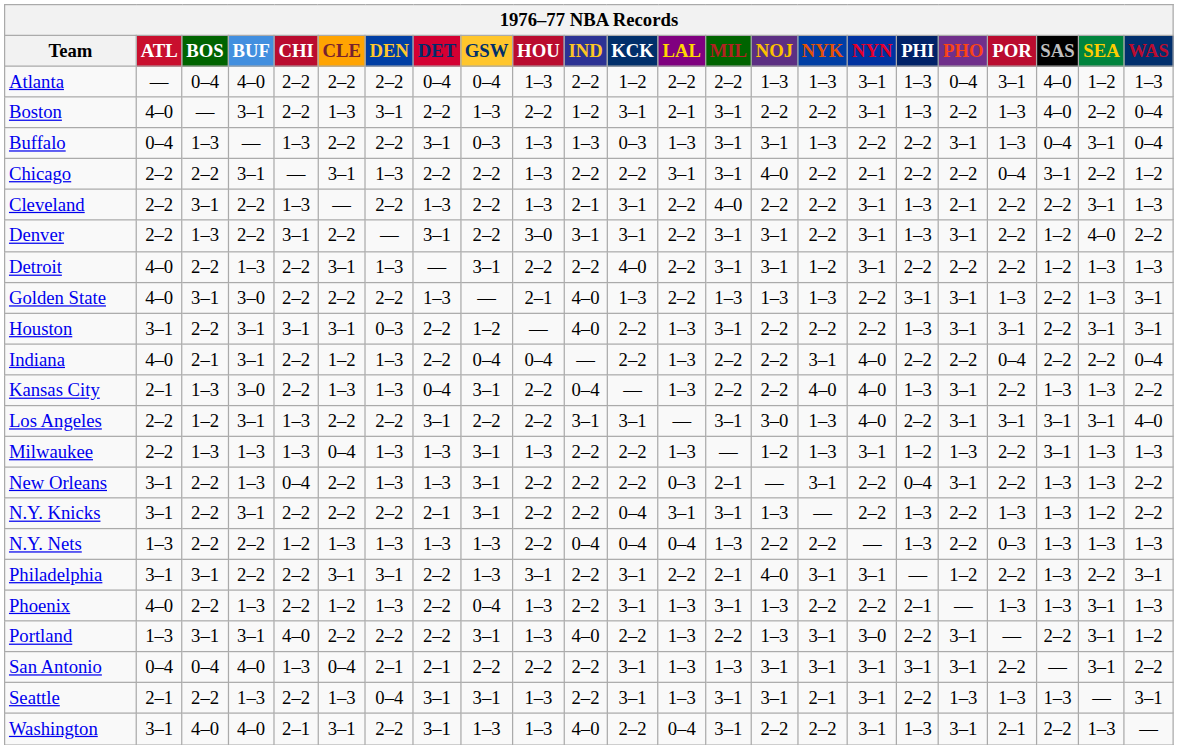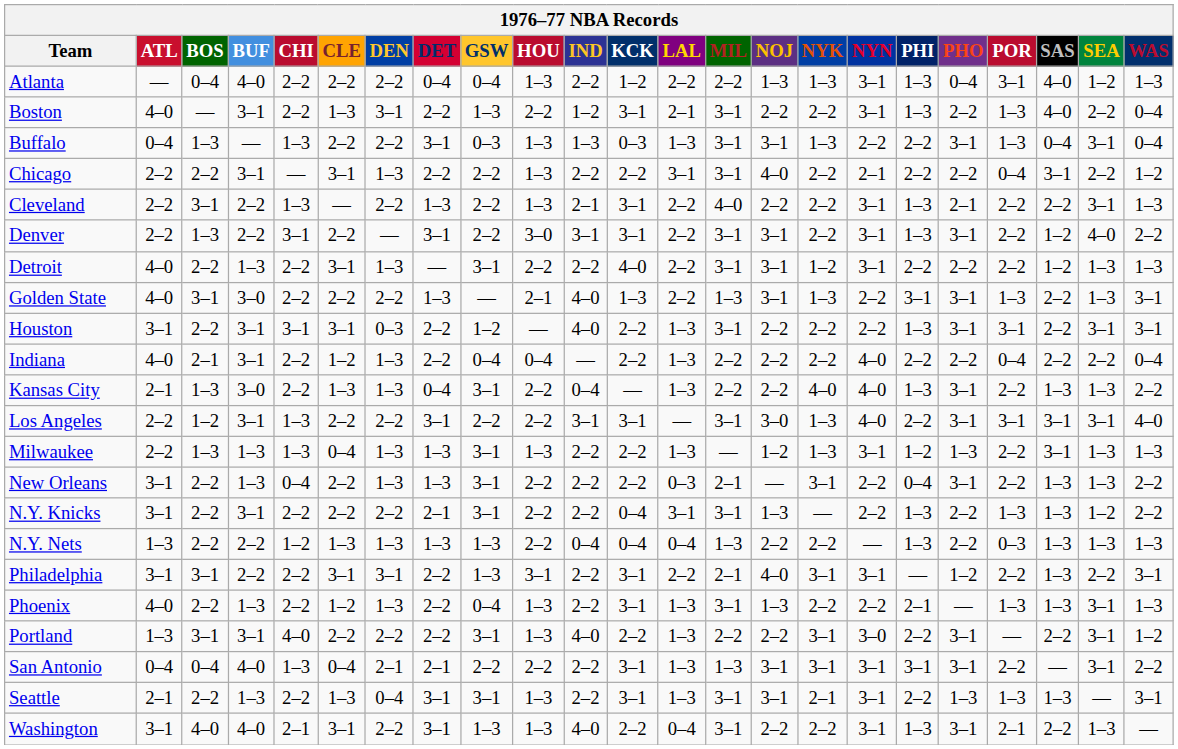 <table class="wikitable" style="font-size:95%; text-align:center;">
 <tr>
 <th colspan=23>1976–77 NBA Records</th>
 </tr>
 <tr>
 <th width=100>Team</th>
 <th style="background:#C90F2E;color:#FFFFFF;width=35">ATL</th>
 <th style="background:#006400;color:#FFFFFF;width=35">BOS</th>
 <th style="background:#428FDF;color:#FFFFFF;width=35">BUF</th>
 <th style="background:#BA0C2F;color:#FFFFFF;width=35">CHI</th>
 <th style="background:#FFA402;color:#77222F;width=35">CLE</th>
 <th style="background:#003EA4;color:#FFC72D;width=35">DEN</th>
 <th style="background:#D40032;color:#012D6C;width=35">DET</th>
 <th style="background:#FFC62C;color:#012F6B;width=35">GSW</th>
 <th style="background:#BA0C2F;color:#FFFFFF;width=35">HOU</th>
 <th style="background:#2C3294;color:#FCC624;width=35">IND</th>
 <th style="background:#012F6B;color:#FFFFFF;width=35">KCK</th>
 <th style="background:#800080;color:#FFD700;width=35">LAL</th>
 <th style="background:#006400;color:#B22222;width=35">MIL</th>
 <th style="background:#5C2F83;color:#FCC200;width=35">NOJ</th>
 <th style="background:#003EA4;color:#E35208;width=35">NYK</th>
 <th style="background:#0032A1;color:#E5002B;width=35">NYN</th>
 <th style="background:#012268;color:#FFFFFF;width=35">PHI</th>
 <th style="background:#702F8B;color:#FA4417;width=35">PHO</th>
 <th style="background:#BA0C2F;color:#FFFFFF;width=35">POR</th>
 <th style="background:#000000;color:#C0C0C0;width=35">SAS</th>
 <th style="background:#00843D;color:#FFCD01;width=35">SEA</th>
 <th style="background:#012F6D;color:#BA0C2F;width=35">WAS</th>
 </tr>
 <tr>
 <td style="text-align:left;"><a href='#'>Atlanta</a></td>
 <td>—</td>
 <td>0–4</td>
 <td>4–0</td>
 <td>2–2</td>
 <td>2–2</td>
 <td>2–2</td>
 <td>0–4</td>
 <td>0–4</td>
 <td>1–3</td>
 <td>2–2</td>
 <td>1–2</td>
 <td>2–2</td>
 <td>2–2</td>
 <td>1–3</td>
 <td>1–3</td>
 <td>3–1</td>
 <td>1–3</td>
 <td>0–4</td>
 <td>3–1</td>
 <td>4–0</td>
 <td>1–2</td>
 <td>1–3</td>
 </tr>
 <tr>
 <td style="text-align:left;"><a href='#'>Boston</a></td>
 <td>4–0</td>
 <td>—</td>
 <td>3–1</td>
 <td>2–2</td>
 <td>1–3</td>
 <td>3–1</td>
 <td>2–2</td>
 <td>1–3</td>
 <td>2–2</td>
 <td>1–2</td>
 <td>3–1</td>
 <td>2–1</td>
 <td>3–1</td>
 <td>2–2</td>
 <td>2–2</td>
 <td>3–1</td>
 <td>1–3</td>
 <td>2–2</td>
 <td>1–3</td>
 <td>4–0</td>
 <td>2–2</td>
 <td>0–4</td>
 </tr>
 <tr>
 <td style="text-align:left;"><a href='#'>Buffalo</a></td>
 <td>0–4</td>
 <td>1–3</td>
 <td>—</td>
 <td>1–3</td>
 <td>2–2</td>
 <td>2–2</td>
 <td>3–1</td>
 <td>0–3</td>
 <td>1–3</td>
 <td>1–3</td>
 <td>0–3</td>
 <td>1–3</td>
 <td>3–1</td>
 <td>3–1</td>
 <td>1–3</td>
 <td>2–2</td>
 <td>2–2</td>
 <td>3–1</td>
 <td>1–3</td>
 <td>0–4</td>
 <td>3–1</td>
 <td>0–4</td>
 </tr>
 <tr>
 <td style="text-align:left;"><a href='#'>Chicago</a></td>
 <td>2–2</td>
 <td>2–2</td>
 <td>3–1</td>
 <td>—</td>
 <td>3–1</td>
 <td>1–3</td>
 <td>2–2</td>
 <td>2–2</td>
 <td>1–3</td>
 <td>2–2</td>
 <td>2–2</td>
 <td>3–1</td>
 <td>3–1</td>
 <td>4–0</td>
 <td>2–2</td>
 <td>2–1</td>
 <td>2–2</td>
 <td>2–2</td>
 <td>0–4</td>
 <td>3–1</td>
 <td>2–2</td>
 <td>1–2</td>
 </tr>
 <tr>
 <td style="text-align:left;"><a href='#'>Cleveland</a></td>
 <td>2–2</td>
 <td>3–1</td>
 <td>2–2</td>
 <td>1–3</td>
 <td>—</td>
 <td>2–2</td>
 <td>1–3</td>
 <td>2–2</td>
 <td>1–3</td>
 <td>2–1</td>
 <td>3–1</td>
 <td>2–2</td>
 <td>4–0</td>
 <td>2–2</td>
 <td>2–2</td>
 <td>3–1</td>
 <td>1–3</td>
 <td>2–1</td>
 <td>2–2</td>
 <td>2–2</td>
 <td>3–1</td>
 <td>1–3</td>
 </tr>
 <tr>
 <td style="text-align:left;"><a href='#'>Denver</a></td>
 <td>2–2</td>
 <td>1–3</td>
 <td>2–2</td>
 <td>3–1</td>
 <td>2–2</td>
 <td>—</td>
 <td>3–1</td>
 <td>2–2</td>
 <td>3–0</td>
 <td>3–1</td>
 <td>3–1</td>
 <td>2–2</td>
 <td>3–1</td>
 <td>3–1</td>
 <td>2–2</td>
 <td>3–1</td>
 <td>1–3</td>
 <td>3–1</td>
 <td>2–2</td>
 <td>1–2</td>
 <td>4–0</td>
 <td>2–2</td>
 </tr>
 <tr>
 <td style="text-align:left;"><a href='#'>Detroit</a></td>
 <td>4–0</td>
 <td>2–2</td>
 <td>1–3</td>
 <td>2–2</td>
 <td>3–1</td>
 <td>1–3</td>
 <td>—</td>
 <td>3–1</td>
 <td>2–2</td>
 <td>2–2</td>
 <td>4–0</td>
 <td>2–2</td>
 <td>3–1</td>
 <td>3–1</td>
 <td>1–2</td>
 <td>3–1</td>
 <td>2–2</td>
 <td>2–2</td>
 <td>2–2</td>
 <td>1–2</td>
 <td>1–3</td>
 <td>1–3</td>
 </tr>
 <tr>
 <td style="text-align:left;"><a href='#'>Golden State</a></td>
 <td>4–0</td>
 <td>3–1</td>
 <td>3–0</td>
 <td>2–2</td>
 <td>2–2</td>
 <td>2–2</td>
 <td>1–3</td>
 <td>—</td>
 <td>2–1</td>
 <td>4–0</td>
 <td>1–3</td>
 <td>2–2</td>
 <td>1–3</td>
-<td>1–3</td>
+<td>3–1</td>
 <td>1–3</td>
 <td>2–2</td>
 <td>3–1</td>
 <td>3–1</td>
 <td>1–3</td>
 <td>2–2</td>
 <td>1–3</td>
 <td>3–1</td>
 </tr>
 <tr>
 <td style="text-align:left;"><a href='#'>Houston</a></td>
 <td>3–1</td>
 <td>2–2</td>
 <td>3–1</td>
 <td>3–1</td>
 <td>3–1</td>
 <td>0–3</td>
 <td>2–2</td>
 <td>1–2</td>
 <td>—</td>
 <td>4–0</td>
 <td>2–2</td>
 <td>1–3</td>
 <td>3–1</td>
 <td>2–2</td>
 <td>2–2</td>
 <td>2–2</td>
 <td>1–3</td>
 <td>3–1</td>
 <td>3–1</td>
 <td>2–2</td>
 <td>3–1</td>
 <td>3–1</td>
 </tr>
 <tr>
 <td style="text-align:left;"><a href='#'>Indiana</a></td>
 <td>4–0</td>
 <td>2–1</td>
 <td>3–1</td>
 <td>2–2</td>
 <td>1–2</td>
 <td>1–3</td>
 <td>2–2</td>
 <td>0–4</td>
 <td>0–4</td>
 <td>—</td>
 <td>2–2</td>
 <td>1–3</td>
 <td>2–2</td>
 <td>2–2</td>
-<td>3–1</td>
+<td>2–2</td>
 <td>4–0</td>
 <td>2–2</td>
 <td>2–2</td>
 <td>0–4</td>
 <td>2–2</td>
 <td>2–2</td>
 <td>0–4</td>
 </tr>
 <tr>
 <td style="text-align:left;"><a href='#'>Kansas City</a></td>
 <td>2–1</td>
 <td>1–3</td>
 <td>3–0</td>
 <td>2–2</td>
 <td>1–3</td>
 <td>1–3</td>
 <td>0–4</td>
 <td>3–1</td>
 <td>2–2</td>
 <td>0–4</td>
 <td>—</td>
 <td>1–3</td>
 <td>2–2</td>
 <td>2–2</td>
 <td>4–0</td>
 <td>4–0</td>
 <td>1–3</td>
 <td>3–1</td>
 <td>2–2</td>
 <td>1–3</td>
 <td>1–3</td>
 <td>2–2</td>
 </tr>
 <tr>
 <td style="text-align:left;"><a href='#'>Los Angeles</a></td>
 <td>2–2</td>
 <td>1–2</td>
 <td>3–1</td>
 <td>1–3</td>
 <td>2–2</td>
 <td>2–2</td>
 <td>3–1</td>
 <td>2–2</td>
 <td>2–2</td>
 <td>3–1</td>
 <td>3–1</td>
 <td>—</td>
 <td>3–1</td>
 <td>3–0</td>
 <td>1–3</td>
 <td>4–0</td>
 <td>2–2</td>
 <td>3–1</td>
 <td>3–1</td>
 <td>3–1</td>
 <td>3–1</td>
 <td>4–0</td>
 </tr>
 <tr>
 <td style="text-align:left;"><a href='#'>Milwaukee</a></td>
 <td>2–2</td>
 <td>1–3</td>
 <td>1–3</td>
 <td>1–3</td>
 <td>0–4</td>
 <td>1–3</td>
 <td>1–3</td>
 <td>3–1</td>
 <td>1–3</td>
 <td>2–2</td>
 <td>2–2</td>
 <td>1–3</td>
 <td>—</td>
 <td>1–2</td>
 <td>1–3</td>
 <td>3–1</td>
 <td>1–2</td>
 <td>1–3</td>
 <td>2–2</td>
 <td>3–1</td>
 <td>1–3</td>
 <td>1–3</td>
 </tr>
 <tr>
 <td style="text-align:left;"><a href='#'>New Orleans</a></td>
 <td>3–1</td>
 <td>2–2</td>
 <td>1–3</td>
 <td>0–4</td>
 <td>2–2</td>
 <td>1–3</td>
 <td>1–3</td>
 <td>3–1</td>
 <td>2–2</td>
 <td>2–2</td>
 <td>2–2</td>
 <td>0–3</td>
 <td>2–1</td>
 <td>—</td>
 <td>3–1</td>
 <td>2–2</td>
 <td>0–4</td>
 <td>3–1</td>
 <td>2–2</td>
 <td>1–3</td>
 <td>1–3</td>
 <td>2–2</td>
 </tr>
 <tr>
 <td style="text-align:left;"><a href='#'>N.Y. Knicks</a></td>
 <td>3–1</td>
 <td>2–2</td>
 <td>3–1</td>
 <td>2–2</td>
 <td>2–2</td>
 <td>2–2</td>
 <td>2–1</td>
 <td>3–1</td>
 <td>2–2</td>
 <td>2–2</td>
 <td>0–4</td>
 <td>3–1</td>
 <td>3–1</td>
 <td>1–3</td>
 <td>—</td>
 <td>2–2</td>
 <td>1–3</td>
 <td>2–2</td>
 <td>1–3</td>
 <td>1–3</td>
 <td>1–2</td>
 <td>2–2</td>
 </tr>
 <tr>
 <td style="text-align:left;"><a href='#'>N.Y. Nets</a></td>
 <td>1–3</td>
 <td>2–2</td>
 <td>2–2</td>
 <td>1–2</td>
 <td>1–3</td>
 <td>1–3</td>
 <td>1–3</td>
 <td>1–3</td>
 <td>2–2</td>
 <td>0–4</td>
 <td>0–4</td>
 <td>0–4</td>
 <td>1–3</td>
 <td>2–2</td>
 <td>2–2</td>
 <td>—</td>
 <td>1–3</td>
 <td>2–2</td>
 <td>0–3</td>
 <td>1–3</td>
 <td>1–3</td>
 <td>1–3</td>
 </tr>
 <tr>
 <td style="text-align:left;"><a href='#'>Philadelphia</a></td>
 <td>3–1</td>
 <td>3–1</td>
 <td>2–2</td>
 <td>2–2</td>
 <td>3–1</td>
 <td>3–1</td>
 <td>2–2</td>
 <td>1–3</td>
 <td>3–1</td>
 <td>2–2</td>
 <td>3–1</td>
 <td>2–2</td>
 <td>2–1</td>
 <td>4–0</td>
 <td>3–1</td>
 <td>3–1</td>
 <td>—</td>
 <td>1–2</td>
 <td>2–2</td>
 <td>1–3</td>
 <td>2–2</td>
 <td>3–1</td>
 </tr>
 <tr>
 <td style="text-align:left;"><a href='#'>Phoenix</a></td>
 <td>4–0</td>
 <td>2–2</td>
 <td>1–3</td>
 <td>2–2</td>
 <td>1–2</td>
 <td>1–3</td>
 <td>2–2</td>
 <td>0–4</td>
 <td>1–3</td>
 <td>2–2</td>
 <td>3–1</td>
 <td>1–3</td>
 <td>3–1</td>
 <td>1–3</td>
 <td>2–2</td>
 <td>2–2</td>
 <td>2–1</td>
 <td>—</td>
 <td>1–3</td>
 <td>1–3</td>
 <td>3–1</td>
 <td>1–3</td>
 </tr>
 <tr>
 <td style="text-align:left;"><a href='#'>Portland</a></td>
 <td>1–3</td>
 <td>3–1</td>
 <td>3–1</td>
 <td>4–0</td>
 <td>2–2</td>
 <td>2–2</td>
 <td>2–2</td>
 <td>3–1</td>
 <td>1–3</td>
 <td>4–0</td>
 <td>2–2</td>
 <td>1–3</td>
 <td>2–2</td>
-<td>1–3</td>
+<td>2–2</td>
 <td>3–1</td>
 <td>3–0</td>
 <td>2–2</td>
 <td>3–1</td>
 <td>—</td>
 <td>2–2</td>
 <td>3–1</td>
 <td>1–2</td>
 </tr>
 <tr>
 <td style="text-align:left;"><a href='#'>San Antonio</a></td>
 <td>0–4</td>
 <td>0–4</td>
 <td>4–0</td>
 <td>1–3</td>
 <td>0–4</td>
 <td>2–1</td>
 <td>2–1</td>
 <td>2–2</td>
 <td>2–2</td>
 <td>2–2</td>
 <td>3–1</td>
 <td>1–3</td>
 <td>1–3</td>
 <td>3–1</td>
 <td>3–1</td>
 <td>3–1</td>
 <td>3–1</td>
 <td>3–1</td>
 <td>2–2</td>
 <td>—</td>
 <td>3–1</td>
 <td>2–2</td>
 </tr>
 <tr>
 <td style="text-align:left;"><a href='#'>Seattle</a></td>
 <td>2–1</td>
 <td>2–2</td>
 <td>1–3</td>
 <td>2–2</td>
 <td>1–3</td>
 <td>0–4</td>
 <td>3–1</td>
 <td>3–1</td>
 <td>1–3</td>
 <td>2–2</td>
 <td>3–1</td>
 <td>1–3</td>
 <td>3–1</td>
 <td>3–1</td>
 <td>2–1</td>
 <td>3–1</td>
 <td>2–2</td>
 <td>1–3</td>
 <td>1–3</td>
 <td>1–3</td>
 <td>—</td>
 <td>3–1</td>
 </tr>
 <tr>
 <td style="text-align:left;"><a href='#'>Washington</a></td>
 <td>3–1</td>
 <td>4–0</td>
 <td>4–0</td>
 <td>2–1</td>
 <td>3–1</td>
 <td>2–2</td>
 <td>3–1</td>
 <td>1–3</td>
 <td>1–3</td>
 <td>4–0</td>
 <td>2–2</td>
 <td>0–4</td>
 <td>3–1</td>
 <td>2–2</td>
 <td>2–2</td>
 <td>3–1</td>
 <td>1–3</td>
 <td>3–1</td>
 <td>2–1</td>
 <td>2–2</td>
 <td>1–3</td>
 <td>—</td>
 </tr>
 </table>
